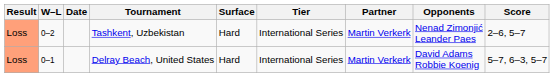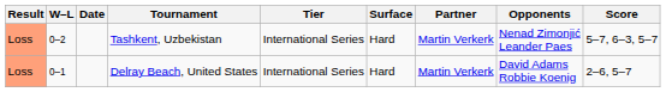 <table class="sortable wikitable">
 <tr>
 <th>Result</th>
 <th class="unsortable">W–L</th>
 <th>Date</th>
 <th>Tournament</th>
+<th>Tier</th>
 <th>Surface</th>
-<th>Tier</th>
 <th>Partner</th>
 <th>Opponents</th>
 <th class="unsortable">Score</th>
 </tr>
 <tr>
 <td style="background:#ffa07a;">Loss</td>
 <td><small>0–2</small></td>
 <td><a href='#'></a></td>
 <td><a href='#'>Tashkent</a>, Uzbekistan</td>
+<td>International Series</td>
 <td>Hard</td>
-<td>International Series</td>
 <td> <a href='#'>Martin Verkerk</a></td>
 <td> <a href='#'>Nenad Zimonjić</a> <br>  <a href='#'>Leander Paes</a></td>
-<td>2–6, 5–7</td>
+<td>5–7, 6–3, 5–7</td>
 </tr>
 <tr>
 <td style="background:#ffa07a;">Loss</td>
 <td><small>0–1</small></td>
 <td><a href='#'></a></td>
 <td><a href='#'>Delray Beach</a>, United States</td>
+<td>International Series</td>
 <td>Hard</td>
-<td>International Series</td>
 <td> <a href='#'>Martin Verkerk</a></td>
 <td> <a href='#'>David Adams</a> <br>  <a href='#'>Robbie Koenig</a></td>
-<td>5–7, 6–3, 5–7</td>
+<td>2–6, 5–7</td>
 </tr>
 </table>
